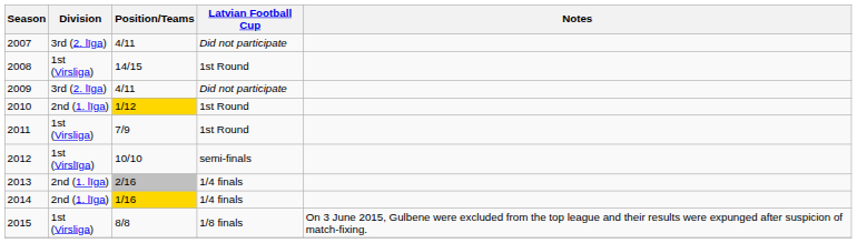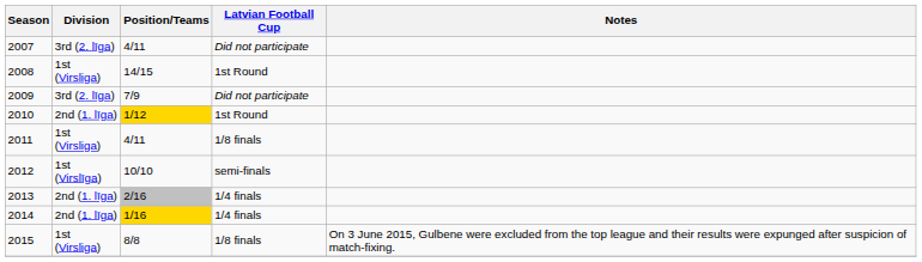 <table class="wikitable">
 <tr>
 <th>Season</th>
 <th>Division</th>
 <th>Position/Teams</th>
 <th><a href='#'>Latvian Football Cup</a></th>
 <th>Notes</th>
 </tr>
 <tr>
 <td>2007</td>
 <td>3rd (<a href='#'>2. līga</a>)</td>
 <td>4/11</td>
 <td><em>Did not participate</em></td>
 <td></td>
 </tr>
 <tr>
 <td>2008</td>
 <td>1st (<a href='#'>Virsliga</a>)</td>
 <td>14/15</td>
 <td>1st Round</td>
 <td></td>
 </tr>
 <tr>
 <td>2009</td>
 <td>3rd (<a href='#'>2. līga</a>)</td>
-<td>4/11</td>
+<td>7/9</td>
 <td><em>Did not participate</em></td>
 <td></td>
 </tr>
 <tr>
 <td>2010</td>
 <td>2nd (<a href='#'>1. līga</a>)</td>
 <td bgcolor=gold>1/12</td>
 <td>1st Round</td>
 <td></td>
 </tr>
 <tr>
 <td>2011</td>
 <td>1st (<a href='#'>Virsliga</a>)</td>
-<td>7/9</td>
-<td>1st Round</td>
+<td>4/11</td>
+<td>1/8 finals</td>
 <td></td>
 </tr>
 <tr>
 <td>2012</td>
 <td>1st (<a href='#'>Virslīga</a>)</td>
 <td>10/10</td>
 <td>semi-finals</td>
 <td></td>
 </tr>
 <tr>
 <td>2013</td>
 <td>2nd (<a href='#'>1. līga</a>)</td>
 <td bgcolor=silver>2/16</td>
 <td>1/4 finals</td>
 <td></td>
 </tr>
 <tr>
 <td>2014</td>
 <td>2nd (<a href='#'>1. līga</a>)</td>
 <td bgcolor=gold>1/16</td>
 <td>1/4 finals</td>
 <td></td>
 </tr>
 <tr>
 <td>2015</td>
 <td>1st (<a href='#'>Virsliga</a>)</td>
 <td>8/8</td>
 <td>1/8 finals</td>
 <td>On 3 June 2015, Gulbene were excluded from the top league and their results were expunged after suspicion of match-fixing.</td>
 </tr>
 <tr>
 </tr>
 </table>
